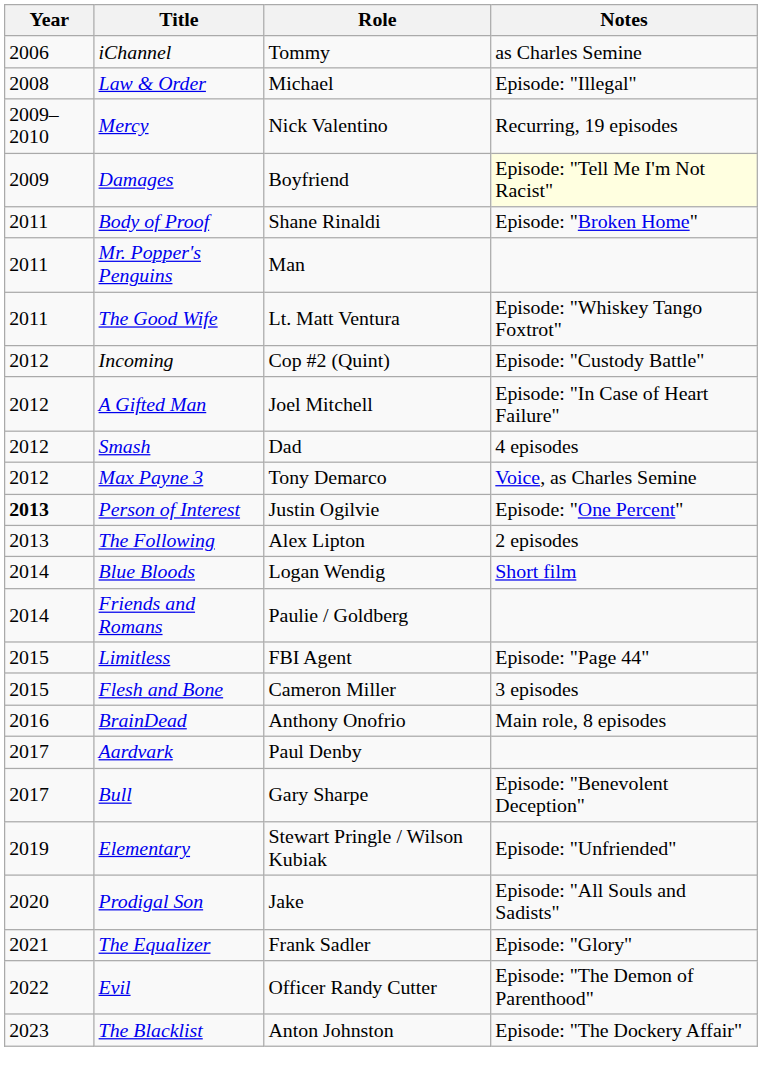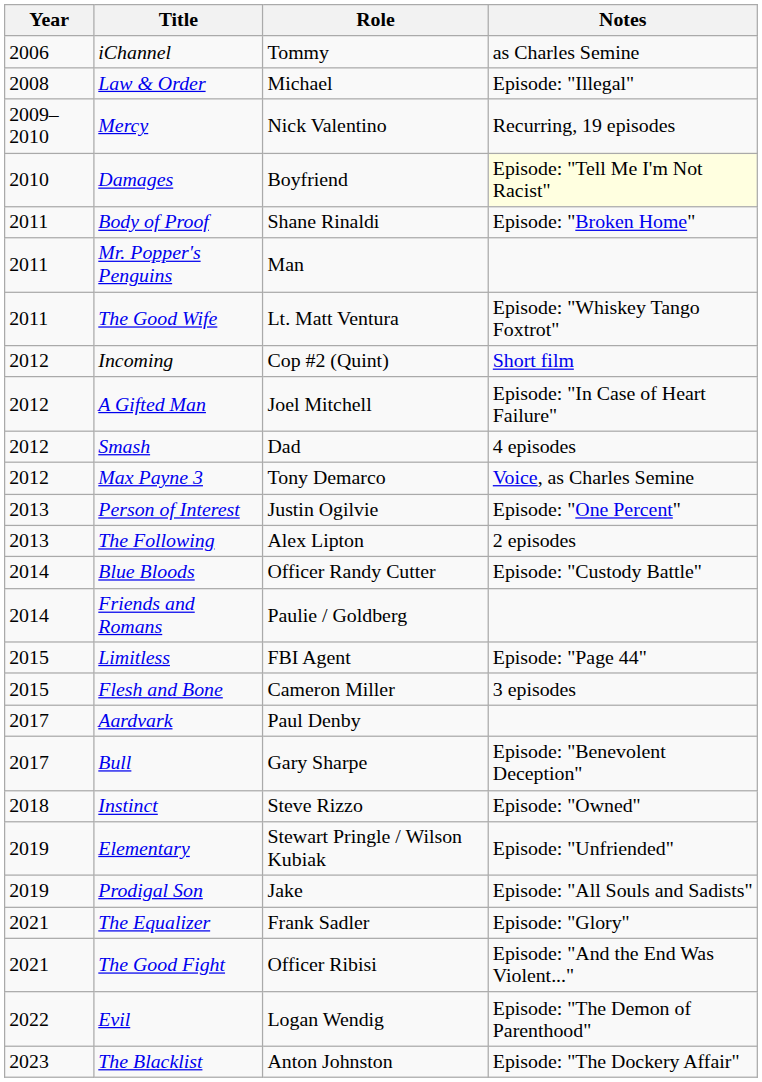 <table class="wikitable sortable">
 <tr>
 <th>Year</th>
 <th>Title</th>
 <th>Role</th>
 <th class="unsortable">Notes</th>
 </tr>
 <tr>
 <td>2006</td>
 <td><em>iChannel</em></td>
 <td>Tommy</td>
 <td>as Charles Semine</td>
 </tr>
 <tr>
 <td>2008</td>
 <td><em><a href='#'>Law & Order</a></em></td>
 <td>Michael</td>
 <td>Episode: "Illegal"</td>
 </tr>
 <tr>
 <td>2009–2010</td>
 <td><em><a href='#'>Mercy</a></em></td>
 <td>Nick Valentino</td>
 <td>Recurring, 19 episodes</td>
 </tr>
 <tr>
-<td>2009</td>
+<td>2010</td>
 <td><em><a href='#'>Damages</a></em></td>
 <td>Boyfriend</td>
 <td style="background: lightyellow;">Episode: "Tell Me I'm Not Racist"</td>
 </tr>
 <tr>
 <td>2011</td>
 <td><em><a href='#'>Body of Proof</a></em></td>
 <td>Shane Rinaldi</td>
 <td>Episode: "<a href='#'>Broken Home</a>"</td>
 </tr>
 <tr>
 <td>2011</td>
 <td><em><a href='#'>Mr. Popper's Penguins</a></em></td>
 <td>Man</td>
 <td></td>
 </tr>
 <tr>
 <td>2011</td>
 <td><em><a href='#'>The Good Wife</a></em></td>
 <td>Lt. Matt Ventura</td>
 <td>Episode: "Whiskey Tango Foxtrot"</td>
 </tr>
 <tr>
 <td>2012</td>
 <td><em>Incoming</em></td>
 <td>Cop #2 (Quint)</td>
-<td>Episode: "Custody Battle"</td>
+<td><a href='#'>Short film</a></td>
 </tr>
 <tr>
 <td>2012</td>
 <td><em><a href='#'>A Gifted Man</a></em></td>
 <td>Joel Mitchell</td>
 <td>Episode: "In Case of Heart Failure"</td>
 </tr>
 <tr>
 <td>2012</td>
 <td><em><a href='#'>Smash</a></em></td>
 <td>Dad</td>
 <td>4 episodes</td>
 </tr>
 <tr>
 <td>2012</td>
 <td><em><a href='#'>Max Payne 3</a></em></td>
 <td>Tony Demarco</td>
 <td><a href='#'>Voice</a>, as Charles Semine</td>
 </tr>
 <tr>
-<td><strong>2013</strong></td>
+<td>2013</td>
 <td><em><a href='#'>Person of Interest</a></em></td>
 <td>Justin Ogilvie</td>
 <td>Episode: "<a href='#'>One Percent</a>"</td>
 </tr>
 <tr>
 <td>2013</td>
 <td><em><a href='#'>The Following</a></em></td>
 <td>Alex Lipton</td>
 <td>2 episodes</td>
 </tr>
 <tr>
 <td>2014</td>
 <td><em><a href='#'>Blue Bloods</a></em></td>
-<td>Logan Wendig</td>
-<td><a href='#'>Short film</a></td>
+<td>Officer Randy Cutter</td>
+<td>Episode: "Custody Battle"</td>
 </tr>
 <tr>
 <td>2014</td>
 <td><em><a href='#'>Friends and Romans</a></em></td>
 <td>Paulie / Goldberg</td>
 <td></td>
 </tr>
 <tr>
 <td>2015</td>
 <td><em><a href='#'>Limitless</a></em></td>
 <td>FBI Agent</td>
 <td>Episode: "Page 44"</td>
 </tr>
 <tr>
 <td>2015</td>
 <td><em><a href='#'>Flesh and Bone</a></em></td>
 <td>Cameron Miller</td>
 <td>3 episodes</td>
 </tr>
 <tr>
-<td>2016</td>
-<td><em><a href='#'>BrainDead</a></em></td>
-<td>Anthony Onofrio</td>
-<td>Main role, 8 episodes</td>
-</tr>
-<tr>
 <td>2017</td>
 <td><em><a href='#'>Aardvark</a></em></td>
 <td>Paul Denby</td>
 <td></td>
 </tr>
 <tr>
 <td>2017</td>
 <td><em><a href='#'>Bull</a></em></td>
 <td>Gary Sharpe</td>
 <td>Episode: "Benevolent Deception"</td>
 </tr>
 <tr>
+<td>2018</td>
+<td><em><a href='#'>Instinct</a></em></td>
+<td>Steve Rizzo</td>
+<td>Episode: "Owned"</td>
+</tr>
+<tr>
 <td>2019</td>
 <td><em><a href='#'>Elementary</a></em></td>
 <td>Stewart Pringle / Wilson Kubiak</td>
 <td>Episode: "Unfriended"</td>
 </tr>
 <tr>
-<td>2020</td>
+<td>2019</td>
 <td><em><a href='#'>Prodigal Son</a></em></td>
 <td>Jake</td>
 <td>Episode: "All Souls and Sadists"</td>
 </tr>
 <tr>
 <td>2021</td>
 <td><em><a href='#'>The Equalizer</a></em></td>
 <td>Frank Sadler</td>
 <td>Episode: "Glory"</td>
 </tr>
 <tr>
+<td>2021</td>
+<td><em><a href='#'>The Good Fight</a></em></td>
+<td>Officer Ribisi</td>
+<td>Episode: "And the End Was Violent..."</td>
+</tr>
+<tr>
 <td>2022</td>
 <td><em><a href='#'>Evil</a></em></td>
-<td>Officer Randy Cutter</td>
+<td>Logan Wendig</td>
 <td>Episode: "The Demon of Parenthood"</td>
 </tr>
 <tr>
 <td>2023</td>
 <td><em><a href='#'>The Blacklist</a></em></td>
 <td>Anton Johnston</td>
 <td>Episode: "The Dockery Affair"</td>
 </tr>
 </table>
